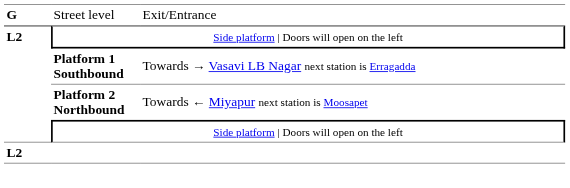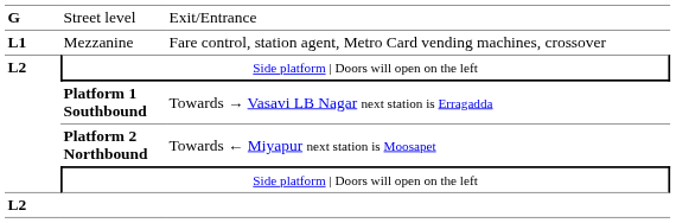 <table table border=0 cellspacing=0 cellpadding=3>
 <tr>
 <td style="border-bottom:solid 1px gray;border-top:solid 1px gray;" width=50 valign=top><strong>G</strong></td>
 <td style="border-top:solid 1px gray;border-bottom:solid 1px gray;" width=100 valign=top>Street level</td>
 <td style="border-top:solid 1px gray;border-bottom:solid 1px gray;" width=500 valign=top>Exit/Entrance</td>
+</tr>
+<tr>
+<td valign=top><strong>L1</strong></td>
+<td valign=top>Mezzanine</td>
+<td valign=top>Fare control, station agent, Metro Card vending machines, crossover<br></td>
 </tr>
 <tr>
 <td style="border-top:solid 1px gray;border-bottom:solid 1px gray;" width=50 rowspan=4 valign=top><strong>L2</strong></td>
 <td style="border-top:solid 1px gray;border-right:solid 2px black;border-left:solid 2px black;border-bottom:solid 2px black;text-align:center;" colspan=2><small><a href='#'>Side platform</a> | Doors will open on the left </small></td>
 </tr>
 <tr>
 <td style="border-bottom:solid 1px gray;" width=100><span><strong>Platform 1</strong><br><strong>Southbound</strong></span></td>
 <td style="border-bottom:solid 1px gray;" width=500>Towards → <a href='#'>Vasavi LB Nagar</a> <small> next station is <a href='#'>Erragadda</a> </small></td>
 </tr>
 <tr>
 <td><span><strong>Platform 2</strong><br><strong>Northbound</strong></span></td>
 <td>Towards ← <a href='#'>Miyapur</a> <small>next station is <a href='#'>Moosapet</a></small></td>
 </tr>
 <tr>
 <td style="border-top:solid 2px black;border-right:solid 2px black;border-left:solid 2px black;border-bottom:solid 1px gray;" colspan=2  align=center><small><a href='#'>Side platform</a> | Doors will open on the left </small></td>
 </tr>
 <tr>
 <td style="border-bottom:solid 1px gray;" width=50 rowspan=2 valign=top><strong>L2</strong></td>
 <td style="border-bottom:solid 1px gray;" width=100></td>
 <td style="border-bottom:solid 1px gray;" width=500></td>
 </tr>
 <tr>
 </tr>
 </table>
